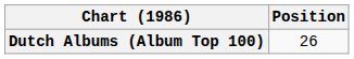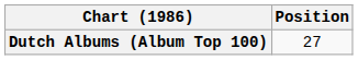 <table class="wikitable plainrowheaders" style="text-align:center">
 <tr>
 <th scope="col">Chart (1986)</th>
 <th scope="col">Position</th>
 </tr>
 <tr>
 <th scope="row">Dutch Albums (Album Top 100)</th>
-<td>26</td>
+<td>27</td>
 </tr>
 </table>
